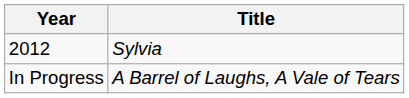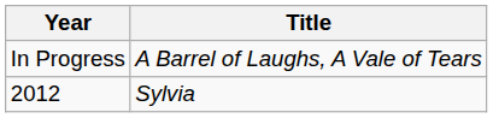 <table class="wikitable">
 <tr>
 <th>Year</th>
 <th>Title</th>
 </tr>
 <tr>
+<td>In Progress</td>
+<td><em>A Barrel of Laughs, A Vale of Tears</em></td>
+</tr>
+<tr>
 <td>2012</td>
 <td><em>Sylvia</em></td>
 </tr>
-<tr>
-<td>In Progress</td>
-<td><em>A Barrel of Laughs, A Vale of Tears</em></td>
-</tr>
 </table>
